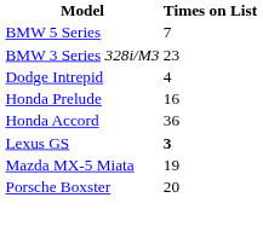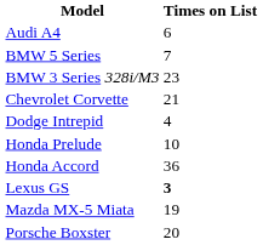 <table>
 <tr>
 <th>Model</th>
 <th>Times on List</th>
+</tr>
+<tr>
+<td><a href='#'>Audi A4</a></td>
+<td>6</td>
 </tr>
 <tr>
 <td><a href='#'>BMW 5 Series</a></td>
 <td>7</td>
 </tr>
 <tr>
 <td><a href='#'>BMW 3 Series</a> <em>328i/M3 </em></td>
 <td>23</td>
 </tr>
 <tr>
+<td><a href='#'>Chevrolet Corvette</a></td>
+<td>21</td>
+</tr>
+<tr>
 <td><a href='#'>Dodge Intrepid</a></td>
 <td>4</td>
 </tr>
 <tr>
 <td><a href='#'>Honda Prelude</a></td>
-<td>16</td>
+<td>10</td>
 </tr>
 <tr>
 <td><a href='#'>Honda Accord</a></td>
 <td>36</td>
 </tr>
 <tr>
 <td><a href='#'>Lexus GS</a></td>
 <td><strong>3</strong></td>
 </tr>
 <tr>
 <td><a href='#'>Mazda MX-5 Miata</a></td>
 <td>19</td>
 </tr>
 <tr>
 <td><a href='#'>Porsche Boxster</a></td>
 <td>20</td>
 </tr>
 </table>
